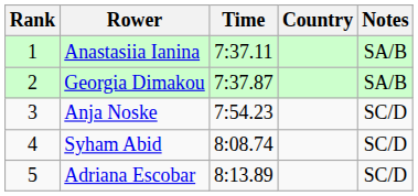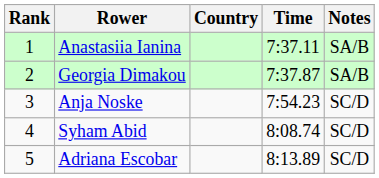 <table class="wikitable" style="text-align:center">
 <tr>
 <th>Rank</th>
 <th>Rower</th>
+<th>Country</th>
 <th>Time</th>
-<th>Country</th>
 <th>Notes</th>
 </tr>
 <tr bgcolor=ccffcc>
 <td>1</td>
 <td align="left"><a href='#'>Anastasiia Ianina</a></td>
+<td align="left"></td>
 <td>7:37.11</td>
-<td align="left"></td>
 <td>SA/B</td>
 </tr>
 <tr bgcolor=ccffcc>
 <td>2</td>
 <td align="left"><a href='#'>Georgia Dimakou</a></td>
+<td align="left"></td>
 <td>7:37.87</td>
-<td align="left"></td>
 <td>SA/B</td>
 </tr>
 <tr>
 <td>3</td>
 <td align="left"><a href='#'>Anja Noske</a></td>
+<td align="left"></td>
 <td>7:54.23</td>
-<td align="left"></td>
 <td>SC/D</td>
 </tr>
 <tr>
 <td>4</td>
 <td align="left"><a href='#'>Syham Abid</a></td>
+<td align="left"></td>
 <td>8:08.74</td>
-<td align="left"></td>
 <td>SC/D</td>
 </tr>
 <tr>
 <td>5</td>
 <td align="left"><a href='#'>Adriana Escobar</a></td>
+<td align="left"></td>
 <td>8:13.89</td>
-<td align="left"></td>
 <td>SC/D</td>
 </tr>
 </table>
